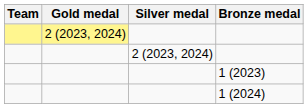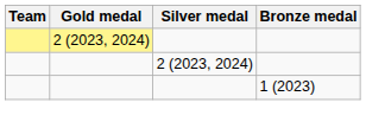 <table class="wikitable sortable">
 <tr>
 <th>Team</th>
 <th>Gold medal</th>
 <th>Silver medal</th>
 <th>Bronze medal</th>
 </tr>
 <tr>
 <td bgcolor=#FFF68F></td>
 <td bgcolor=#FFF68F>2 (2023, 2024)</td>
 <td></td>
 <td></td>
 </tr>
 <tr>
 <td></td>
 <td></td>
 <td>2 (2023, 2024)</td>
 <td></td>
 </tr>
 <tr>
 <td></td>
 <td></td>
 <td></td>
 <td>1 (2023)</td>
 </tr>
-<tr>
-<td></td>
-<td></td>
-<td></td>
-<td>1 (2024)</td>
-</tr>
 </table>
